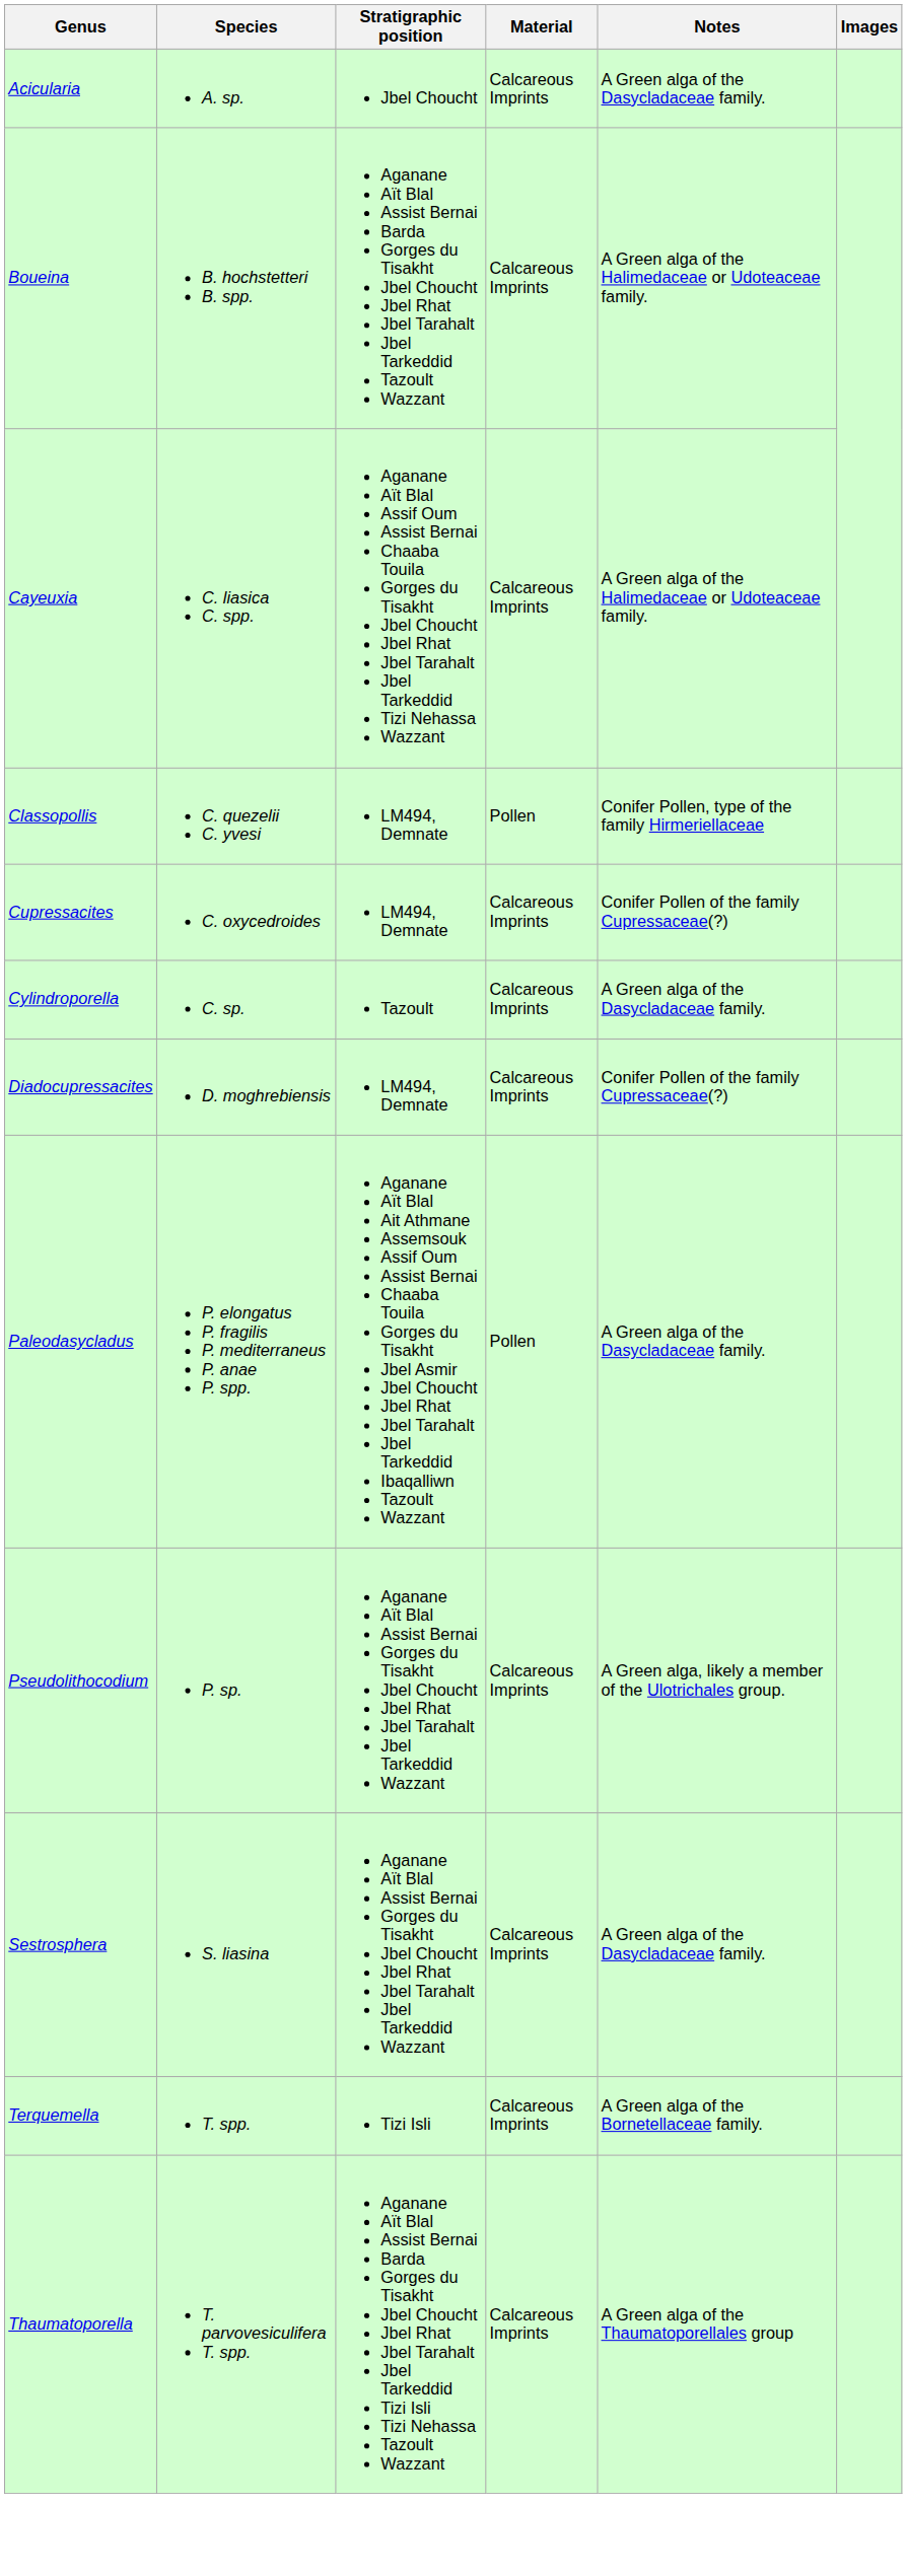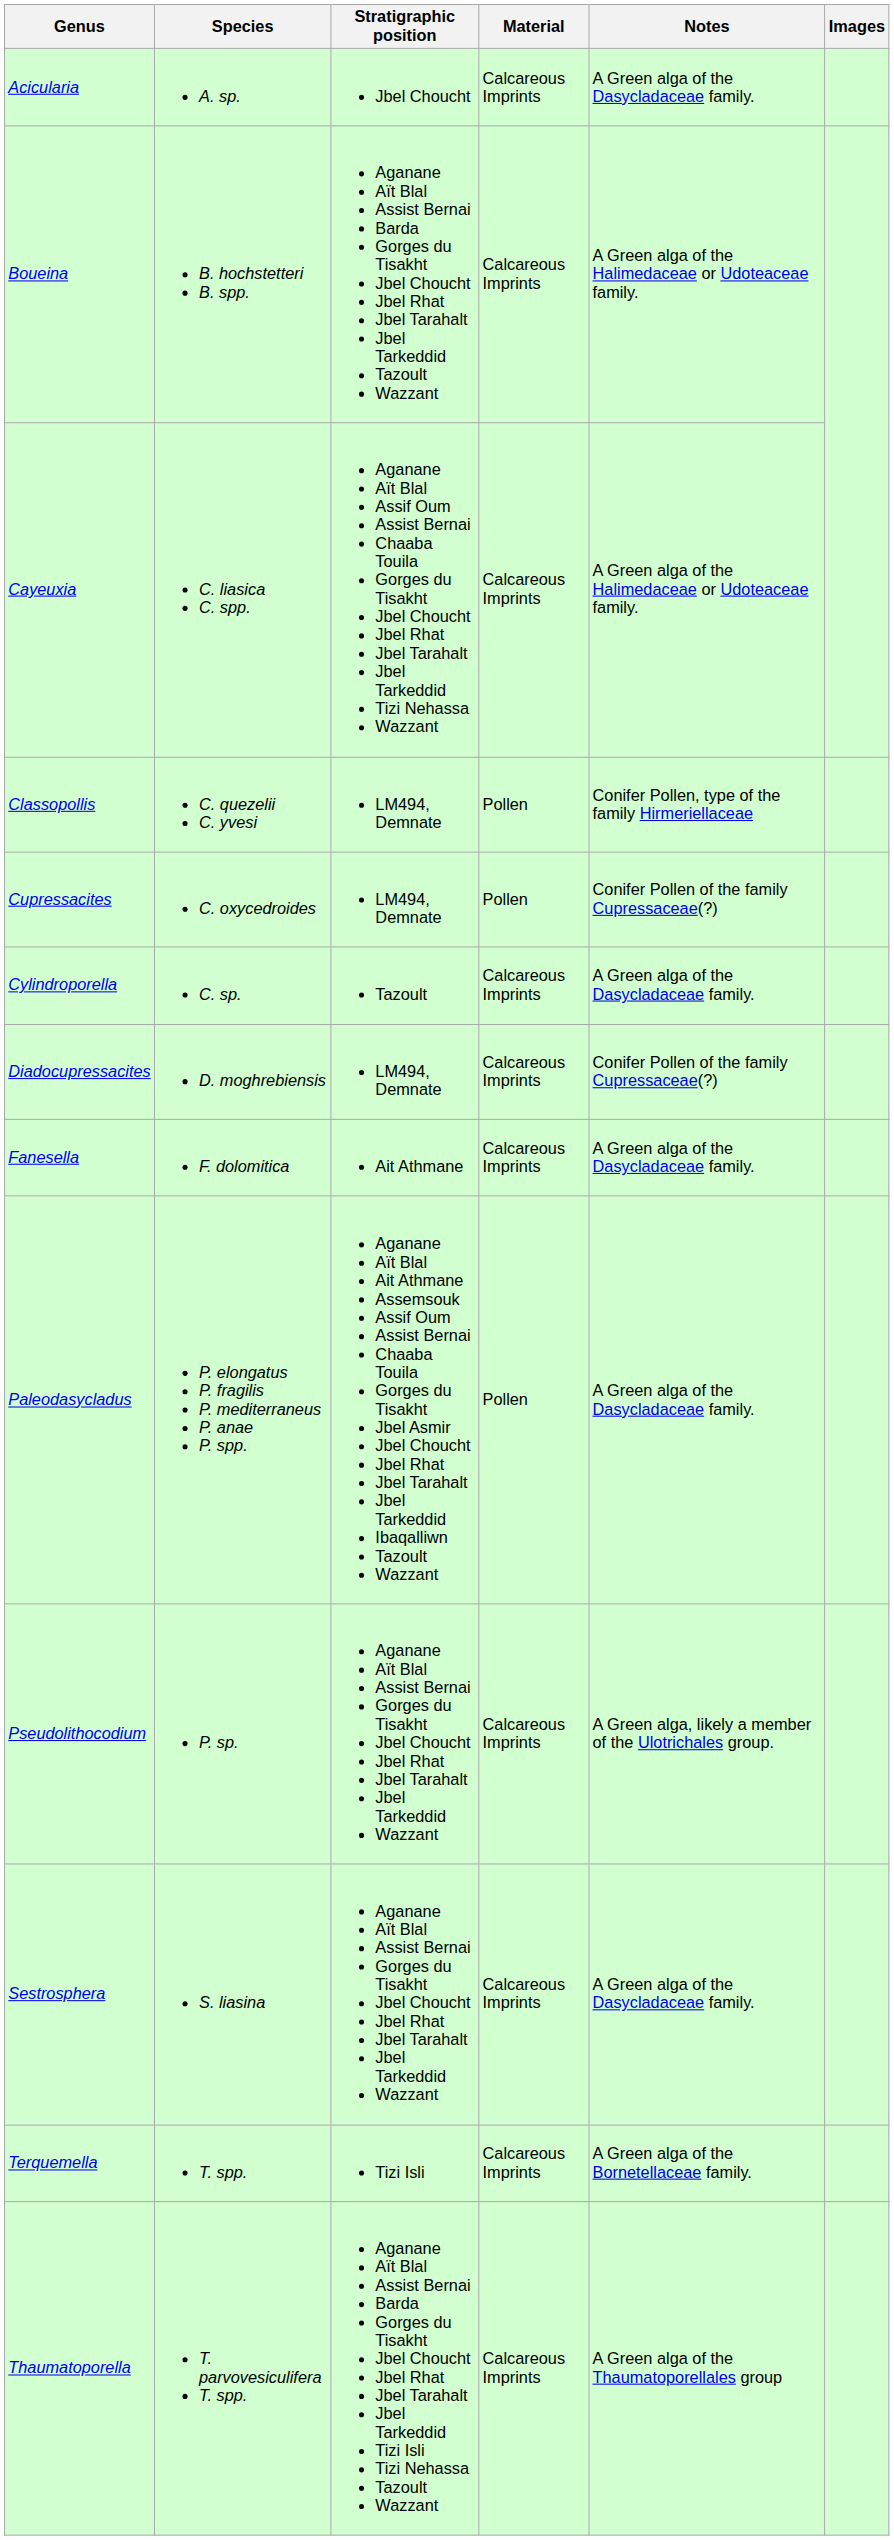 <table class="wikitable">
 <tr>
 <th>Genus</th>
 <th>Species</th>
 <th>Stratigraphic position</th>
 <th>Material</th>
 <th>Notes</th>
 <th>Images</th>
 </tr>
 <tr>
 <td style="background:#D1FFCF ;"><em><a href='#'>Acicularia</a></em></td>
 <td style="background:#D1FFCF ;"><br><ul><li><em>A. sp.</em></li></ul></td>
 <td style="background:#D1FFCF ;"><br><ul><li>Jbel Choucht</li></ul></td>
 <td style="background:#D1FFCF ;">Calcareous Imprints</td>
 <td style="background:#D1FFCF ;">A Green alga of the <a href='#'>Dasycladaceae</a> family.</td>
 <td style="background:#D1FFCF ;"></td>
 </tr>
 <tr>
 <td style="background:#D1FFCF ;"><em><a href='#'>Boueina</a></em><em></em></td>
 <td style="background:#D1FFCF ;"><br><ul><li><em>B. hochstetteri</em></li><li><em>B. spp.</em></li></ul></td>
 <td style="background:#D1FFCF ;"><br><ul><li>Aganane</li><li>Aït Blal</li><li>Assist Bernai</li><li>Barda</li><li>Gorges du Tisakht</li><li>Jbel Choucht</li><li>Jbel Rhat</li><li>Jbel Tarahalt</li><li>Jbel Tarkeddid</li><li>Tazoult</li><li>Wazzant</li></ul></td>
 <td style="background:#D1FFCF ;">Calcareous Imprints</td>
 <td style="background:#D1FFCF ;">A Green alga of the <a href='#'>Halimedaceae</a> or <a href='#'>Udoteaceae</a> family.</td>
 <td style="background:#D1FFCF ;" rowspan="2"></td>
 </tr>
 <tr>
 <td style="background:#D1FFCF ;"><em><a href='#'>Cayeuxia</a></em><em></em></td>
 <td style="background:#D1FFCF ;"><br><ul><li><em>C. liasica</em></li><li><em>C. spp.</em></li></ul></td>
 <td style="background:#D1FFCF ;"><br><ul><li>Aganane</li><li>Aït Blal</li><li>Assif Oum</li><li>Assist Bernai</li><li>Chaaba Touila</li><li>Gorges du Tisakht</li><li>Jbel Choucht</li><li>Jbel Rhat</li><li>Jbel Tarahalt</li><li>Jbel Tarkeddid</li><li>Tizi Nehassa</li><li>Wazzant</li></ul></td>
 <td style="background:#D1FFCF ;">Calcareous Imprints</td>
 <td style="background:#D1FFCF ;">A Green alga of the <a href='#'>Halimedaceae</a> or <a href='#'>Udoteaceae</a> family.</td>
 </tr>
 <tr>
 <td style="background:#D1FFCF ;"><em><a href='#'>Classopollis</a></em></td>
 <td style="background:#D1FFCF ;"><br><ul><li><em>C. quezelii</em></li><li><em>C. yvesi</em></li></ul></td>
 <td style="background:#D1FFCF ;"><br><ul><li>LM494, Demnate</li></ul></td>
 <td style="background:#D1FFCF ;">Pollen</td>
 <td style="background:#D1FFCF ;">Conifer Pollen, type of the family <a href='#'>Hirmeriellaceae</a></td>
 <td style="background:#D1FFCF ;"></td>
 </tr>
 <tr>
 <td style="background:#D1FFCF ;"><em><a href='#'>Cupressacites</a></em></td>
 <td style="background:#D1FFCF ;"><br><ul><li><em>C. oxycedroides</em></li></ul></td>
 <td style="background:#D1FFCF ;"><br><ul><li>LM494, Demnate</li></ul></td>
-<td style="background:#D1FFCF ;">Calcareous Imprints</td>
+<td style="background:#D1FFCF ;">Pollen</td>
 <td style="background:#D1FFCF ;">Conifer Pollen of the family <a href='#'>Cupressaceae</a>(?)</td>
 <td style="background:#D1FFCF ;"></td>
 </tr>
 <tr>
 <td style="background:#D1FFCF ;"><em><a href='#'>Cylindroporella</a></em></td>
 <td style="background:#D1FFCF ;"><br><ul><li><em>C. sp.</em></li></ul></td>
 <td style="background:#D1FFCF ;"><br><ul><li>Tazoult</li></ul></td>
 <td style="background:#D1FFCF ;">Calcareous Imprints</td>
 <td style="background:#D1FFCF ;">A Green alga of the <a href='#'>Dasycladaceae</a> family.</td>
 <td style="background:#D1FFCF ;"></td>
 </tr>
 <tr>
 <td style="background:#D1FFCF ;"><em><a href='#'>Diadocupressacites</a></em></td>
 <td style="background:#D1FFCF ;"><br><ul><li><em>D. moghrebiensis</em></li></ul></td>
 <td style="background:#D1FFCF ;"><br><ul><li>LM494, Demnate</li></ul></td>
 <td style="background:#D1FFCF ;">Calcareous Imprints</td>
 <td style="background:#D1FFCF ;">Conifer Pollen of the family <a href='#'>Cupressaceae</a>(?)</td>
+<td style="background:#D1FFCF ;"></td>
+</tr>
+<tr>
+<td style="background:#D1FFCF ;"><em><a href='#'>Fanesella</a></em></td>
+<td style="background:#D1FFCF ;"><br><ul><li><em>F.</em> <em>dolomitica</em></li></ul></td>
+<td style="background:#D1FFCF ;"><br><ul><li>Ait Athmane</li></ul></td>
+<td style="background:#D1FFCF ;">Calcareous Imprints</td>
+<td style="background:#D1FFCF ;">A Green alga of the <a href='#'>Dasycladaceae</a> family.</td>
 <td style="background:#D1FFCF ;"></td>
 </tr>
 <tr>
 <td style="background:#D1FFCF ;"><em><a href='#'>Paleodasycladus</a></em><em></em></td>
 <td style="background:#D1FFCF ;"><br><ul><li><em>P. elongatus</em></li><li><em>P. fragilis</em></li><li><em>P. mediterraneus</em></li><li><em>P. anae</em></li><li><em>P. spp.</em></li></ul></td>
 <td style="background:#D1FFCF ;"><br><ul><li>Aganane</li><li>Aït Blal</li><li>Ait Athmane</li><li>Assemsouk</li><li>Assif Oum</li><li>Assist Bernai</li><li>Chaaba Touila</li><li>Gorges du Tisakht</li><li>Jbel Asmir</li><li>Jbel Choucht</li><li>Jbel Rhat</li><li>Jbel Tarahalt</li><li>Jbel Tarkeddid</li><li>Ibaqalliwn</li><li>Tazoult</li><li>Wazzant</li></ul></td>
 <td style="background:#D1FFCF ;">Pollen</td>
 <td style="background:#D1FFCF ;">A Green alga of the <a href='#'>Dasycladaceae</a> family.</td>
 <td style="background:#D1FFCF ;"></td>
 </tr>
 <tr>
 <td style="background:#D1FFCF ;"><em><a href='#'>Pseudolithocodium</a></em></td>
 <td style="background:#D1FFCF ;"><br><ul><li><em>P. sp.</em></li></ul></td>
 <td style="background:#D1FFCF ;"><br><ul><li>Aganane</li><li>Aït Blal</li><li>Assist Bernai</li><li>Gorges du Tisakht</li><li>Jbel Choucht</li><li>Jbel Rhat</li><li>Jbel Tarahalt</li><li>Jbel Tarkeddid</li><li>Wazzant</li></ul></td>
 <td style="background:#D1FFCF ;">Calcareous Imprints</td>
 <td style="background:#D1FFCF ;">A Green alga, likely a member of the <a href='#'>Ulotrichales</a> group.</td>
 <td style="background:#D1FFCF ;"></td>
 </tr>
 <tr>
 <td style="background:#D1FFCF ;"><em><a href='#'>Sestrosphera</a></em><em></em></td>
 <td style="background:#D1FFCF ;"><br><ul><li><em>S. liasina</em></li></ul></td>
 <td style="background:#D1FFCF ;"><br><ul><li>Aganane</li><li>Aït Blal</li><li>Assist Bernai</li><li>Gorges du Tisakht</li><li>Jbel Choucht</li><li>Jbel Rhat</li><li>Jbel Tarahalt</li><li>Jbel Tarkeddid</li><li>Wazzant</li></ul></td>
 <td style="background:#D1FFCF ;">Calcareous Imprints</td>
 <td style="background:#D1FFCF ;">A Green alga of the <a href='#'>Dasycladaceae</a> family.</td>
 <td style="background:#D1FFCF ;"></td>
 </tr>
 <tr>
 <td style="background:#D1FFCF ;"><em><a href='#'>Terquemella</a></em></td>
 <td style="background:#D1FFCF ;"><br><ul><li><em>T. spp.</em></li></ul></td>
 <td style="background:#D1FFCF ;"><br><ul><li>Tizi Isli</li></ul></td>
 <td style="background:#D1FFCF ;">Calcareous Imprints</td>
 <td style="background:#D1FFCF ;">A Green alga of the <a href='#'>Bornetellaceae</a> family.</td>
 <td style="background:#D1FFCF ;"></td>
 </tr>
 <tr>
 <td style="background:#D1FFCF ;"><em><a href='#'>Thaumatoporella</a></em><em></em></td>
 <td style="background:#D1FFCF ;"><br><ul><li><em>T. parvovesiculifera</em></li><li><em>T. spp.</em></li></ul></td>
 <td style="background:#D1FFCF ;"><br><ul><li>Aganane</li><li>Aït Blal</li><li>Assist Bernai</li><li>Barda</li><li>Gorges du Tisakht</li><li>Jbel Choucht</li><li>Jbel Rhat</li><li>Jbel Tarahalt</li><li>Jbel Tarkeddid</li><li>Tizi Isli</li><li>Tizi Nehassa</li><li>Tazoult</li><li>Wazzant</li></ul></td>
 <td style="background:#D1FFCF ;">Calcareous Imprints</td>
 <td style="background:#D1FFCF ;">A Green alga of the <a href='#'>Thaumatoporellales</a> group</td>
 <td style="background:#D1FFCF ;"></td>
 </tr>
 </table>
